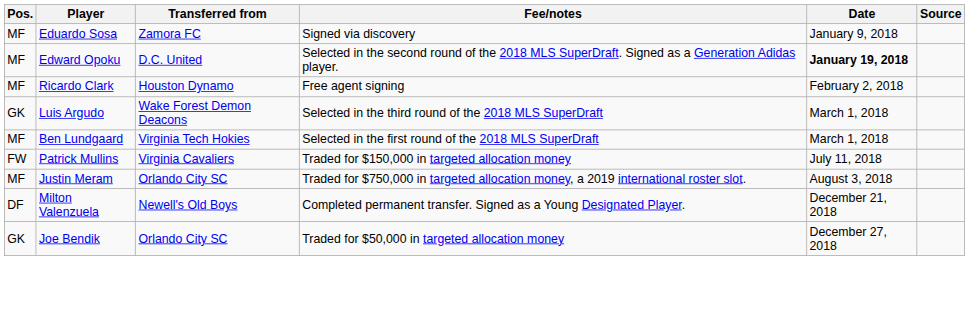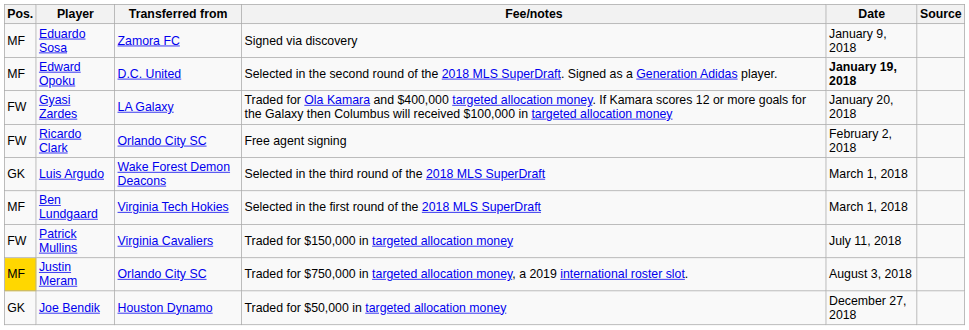 <table class="wikitable sortable" style="text-align: left">
 <tr>
 <th><strong>Pos.</strong></th>
 <th><strong>Player</strong></th>
 <th><strong>Transferred from</strong></th>
 <th><strong>Fee/notes</strong></th>
 <th><strong>Date</strong></th>
 <th><strong>Source</strong></th>
 </tr>
 <tr>
 <td>MF</td>
 <td> <a href='#'>Eduardo Sosa</a></td>
 <td> <a href='#'>Zamora FC</a></td>
 <td>Signed via discovery</td>
 <td>January 9, 2018</td>
 <td align=center></td>
 </tr>
 <tr>
 <td>MF</td>
 <td> <a href='#'>Edward Opoku</a></td>
 <td> <a href='#'>D.C. United</a></td>
 <td>Selected in the second round of the <a href='#'>2018 MLS SuperDraft</a>. Signed as a <a href='#'>Generation Adidas</a> player.</td>
 <td><strong>January 19, 2018</strong></td>
 <td align=center></td>
 </tr>
 <tr>
-<td>MF</td>
+<td>FW</td>
+<td> <a href='#'>Gyasi Zardes</a></td>
+<td> <a href='#'>LA Galaxy</a></td>
+<td>Traded for <a href='#'>Ola Kamara</a> and $400,000 <a href='#'>targeted allocation money</a>. If Kamara scores 12 or more goals for the Galaxy then Columbus will received $100,000 in <a href='#'>targeted allocation money</a></td>
+<td>January 20, 2018</td>
+<td align=center></td>
+</tr>
+<tr>
+<td>FW</td>
 <td> <a href='#'>Ricardo Clark</a></td>
-<td> <a href='#'>Houston Dynamo</a></td>
+<td> <a href='#'>Orlando City SC</a></td>
 <td>Free agent signing</td>
 <td>February 2, 2018</td>
 <td align=center></td>
 </tr>
 <tr>
 <td>GK</td>
 <td> <a href='#'>Luis Argudo</a></td>
 <td> <a href='#'>Wake Forest Demon Deacons</a></td>
 <td>Selected in the third round of the <a href='#'>2018 MLS SuperDraft</a></td>
 <td>March 1, 2018</td>
 <td align=center></td>
 </tr>
 <tr>
 <td>MF</td>
 <td> <a href='#'>Ben Lundgaard</a></td>
 <td> <a href='#'>Virginia Tech Hokies</a></td>
 <td>Selected in the first round of the <a href='#'>2018 MLS SuperDraft</a></td>
 <td>March 1, 2018</td>
 <td align=center></td>
 </tr>
 <tr>
 <td>FW</td>
 <td> <a href='#'>Patrick Mullins</a></td>
 <td> <a href='#'>Virginia Cavaliers</a></td>
 <td>Traded for $150,000 in <a href='#'>targeted allocation money</a></td>
 <td>July 11, 2018</td>
 <td align=center></td>
 </tr>
 <tr>
-<td>MF</td>
+<td style="background: gold;">MF</td>
 <td> <a href='#'>Justin Meram</a></td>
 <td> <a href='#'>Orlando City SC</a></td>
 <td>Traded for $750,000 in <a href='#'>targeted allocation money</a>, a 2019 <a href='#'>international roster slot</a>.</td>
 <td>August 3, 2018</td>
 <td align=center></td>
 </tr>
 <tr>
-<td>DF</td>
-<td> <a href='#'>Milton Valenzuela</a></td>
-<td> <a href='#'>Newell's Old Boys</a></td>
-<td>Completed permanent transfer. Signed as a Young <a href='#'>Designated Player</a>.</td>
-<td>December 21, 2018</td>
-<td align=center></td>
-</tr>
-<tr>
 <td>GK</td>
 <td> <a href='#'>Joe Bendik</a></td>
-<td> <a href='#'>Orlando City SC</a></td>
+<td> <a href='#'>Houston Dynamo</a></td>
 <td>Traded for $50,000 in <a href='#'>targeted allocation money</a></td>
 <td>December 27, 2018</td>
 <td align=center></td>
 </tr>
 </table>
